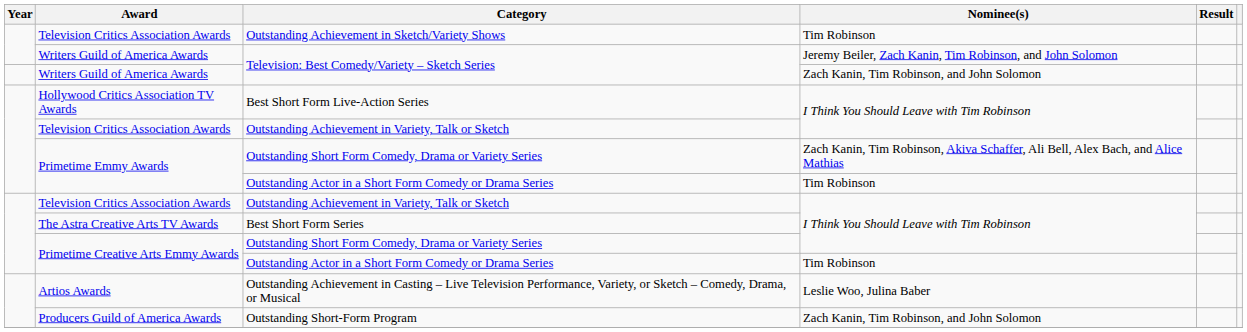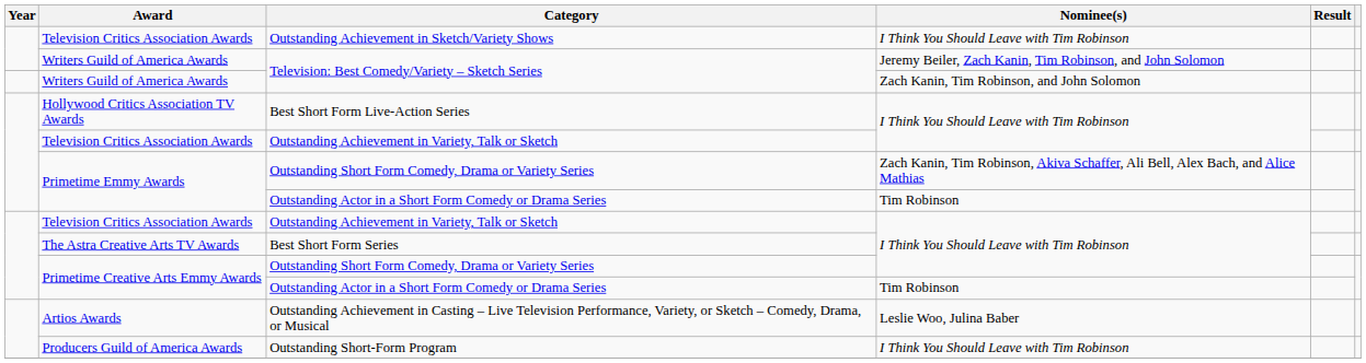 <table class="wikitable sortable">
 <tr>
 <th>Year</th>
 <th>Award</th>
 <th>Category</th>
 <th>Nominee(s)</th>
 <th>Result</th>
 <th></th>
 </tr>
 <tr>
 <td rowspan="2"></td>
 <td><a href='#'>Television Critics Association Awards</a></td>
 <td><a href='#'>Outstanding Achievement in Sketch/Variety Shows</a></td>
-<td>Tim Robinson</td>
+<td><em>I Think You Should Leave with Tim Robinson</em></td>
 <td></td>
 <td align="center"></td>
 </tr>
 <tr>
 <td><a href='#'>Writers Guild of America Awards</a></td>
 <td rowspan="2"><a href='#'>Television: Best Comedy/Variety – Sketch Series</a></td>
 <td>Jeremy Beiler, <a href='#'>Zach Kanin</a>, <a href='#'>Tim Robinson</a>, and <a href='#'>John Solomon</a></td>
 <td></td>
 <td align="center"></td>
 </tr>
 <tr>
 <td></td>
 <td><a href='#'>Writers Guild of America Awards</a></td>
 <td>Zach Kanin, Tim Robinson, and John Solomon</td>
 <td></td>
 <td align="center"></td>
 </tr>
 <tr>
 <td rowspan="4"></td>
 <td><a href='#'>Hollywood Critics Association TV Awards</a></td>
 <td>Best Short Form Live-Action Series</td>
 <td rowspan="2"><em>I Think You Should Leave with Tim Robinson</em></td>
 <td></td>
 <td align="center"></td>
 </tr>
 <tr>
 <td><a href='#'>Television Critics Association Awards</a></td>
 <td><a href='#'>Outstanding Achievement in Variety, Talk or Sketch</a></td>
 <td></td>
 <td align="center"></td>
 </tr>
 <tr>
 <td rowspan="2"><a href='#'>Primetime Emmy Awards</a></td>
 <td><a href='#'>Outstanding Short Form Comedy, Drama or Variety Series</a></td>
 <td>Zach Kanin, Tim Robinson, <a href='#'>Akiva Schaffer</a>, Ali Bell, Alex Bach, and <a href='#'>Alice Mathias</a></td>
 <td></td>
 <td align="center" rowspan="2"></td>
 </tr>
 <tr>
 <td><a href='#'>Outstanding Actor in a Short Form Comedy or Drama Series</a></td>
 <td>Tim Robinson</td>
 <td></td>
 </tr>
 <tr>
 <td rowspan="4"></td>
 <td><a href='#'>Television Critics Association Awards</a></td>
 <td><a href='#'>Outstanding Achievement in Variety, Talk or Sketch</a></td>
 <td rowspan="3"><em>I Think You Should Leave with Tim Robinson</em></td>
 <td></td>
 <td align="center"></td>
 </tr>
 <tr>
 <td><a href='#'>The Astra Creative Arts TV Awards</a></td>
 <td>Best Short Form Series</td>
 <td></td>
 <td align="center"></td>
 </tr>
 <tr>
 <td rowspan="2"><a href='#'>Primetime Creative Arts Emmy Awards</a></td>
 <td><a href='#'>Outstanding Short Form Comedy, Drama or Variety Series</a></td>
 <td></td>
 <td rowspan="2" align="center"></td>
 </tr>
 <tr>
 <td><a href='#'>Outstanding Actor in a Short Form Comedy or Drama Series</a></td>
 <td>Tim Robinson</td>
 <td></td>
 </tr>
 <tr>
 <td rowspan="2"></td>
 <td><a href='#'>Artios Awards</a></td>
 <td>Outstanding Achievement in Casting – Live Television Performance, Variety, or Sketch – Comedy, Drama, or Musical</td>
 <td>Leslie Woo, Julina Baber</td>
 <td></td>
 <td align="center"></td>
 </tr>
 <tr>
 <td><a href='#'>Producers Guild of America Awards</a></td>
 <td>Outstanding Short-Form Program</td>
-<td>Zach Kanin, Tim Robinson, and John Solomon</td>
+<td><em>I Think You Should Leave with Tim Robinson</em></td>
 <td></td>
 <td align="center"></td>
 </tr>
 <tr>
 </tr>
 </table>
